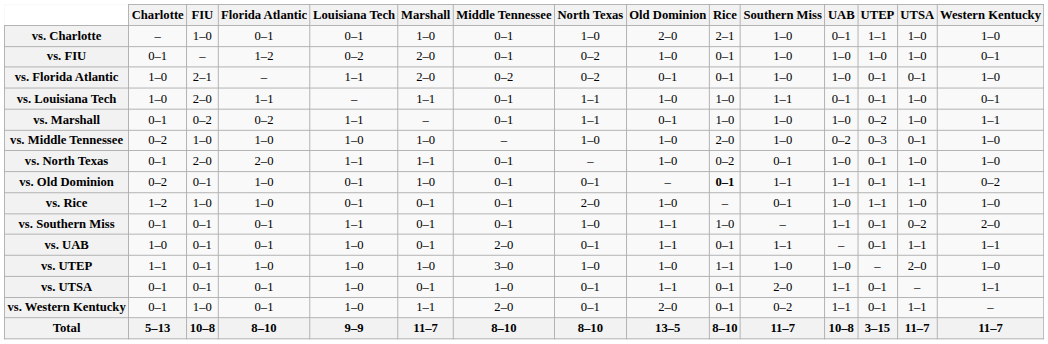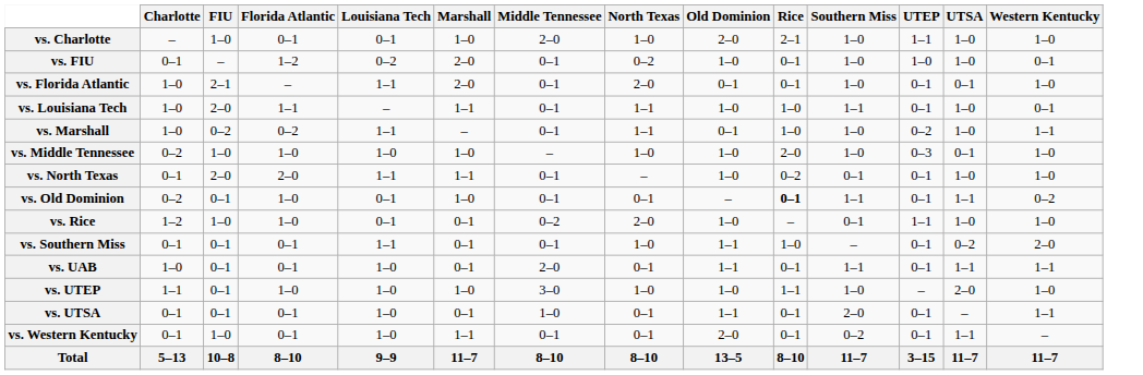 <table class="wikitable" style="white-space:nowrap;font-size:90%;">
 <tr>
 <th colspan=1 style="background:white; border-top-style:hidden; border-left-style:hidden;"   width=75> </th>
 <th style=>Charlotte</th>
 <th style=>FIU</th>
 <th style=>Florida Atlantic</th>
 <th style=>Louisiana Tech</th>
 <th style=>Marshall</th>
 <th style=>Middle Tennessee</th>
 <th style=>North Texas</th>
 <th style=>Old Dominion</th>
 <th style=>Rice</th>
 <th style=>Southern Miss</th>
-<th style=>UAB</th>
 <th style=>UTEP</th>
 <th style=>UTSA</th>
 <th style=>Western Kentucky</th>
 </tr>
 <tr style="text-align:center;">
 <th>vs. Charlotte</th>
 <td>–</td>
 <td>1–0</td>
 <td>0–1</td>
 <td>0–1</td>
 <td>1–0</td>
-<td>0–1</td>
+<td>2–0</td>
 <td>1–0</td>
 <td>2–0</td>
 <td>2–1</td>
 <td>1–0</td>
-<td>0–1</td>
 <td>1–1</td>
 <td>1–0</td>
 <td>1–0</td>
 </tr>
 <tr style="text-align:center;">
 <th>vs. FIU</th>
 <td>0–1</td>
 <td>–</td>
 <td>1–2</td>
 <td>0–2</td>
 <td>2–0</td>
 <td>0–1</td>
 <td>0–2</td>
 <td>1–0</td>
 <td>0–1</td>
 <td>1–0</td>
 <td>1–0</td>
 <td>1–0</td>
-<td>1–0</td>
 <td>0–1</td>
 </tr>
 <tr style="text-align:center;">
 <th>vs. Florida Atlantic</th>
 <td>1–0</td>
 <td>2–1</td>
 <td>–</td>
 <td>1–1</td>
 <td>2–0</td>
-<td>0–2</td>
-<td>0–2</td>
+<td>0–1</td>
+<td>2–0</td>
 <td>0–1</td>
 <td>0–1</td>
-<td>1–0</td>
 <td>1–0</td>
 <td>0–1</td>
 <td>0–1</td>
 <td>1–0</td>
 </tr>
 <tr style="text-align:center;">
 <th>vs. Louisiana Tech</th>
 <td>1–0</td>
 <td>2–0</td>
 <td>1–1</td>
 <td>–</td>
 <td>1–1</td>
 <td>0–1</td>
 <td>1–1</td>
 <td>1–0</td>
 <td>1–0</td>
 <td>1–1</td>
 <td>0–1</td>
-<td>0–1</td>
 <td>1–0</td>
 <td>0–1</td>
 </tr>
 <tr style="text-align:center;">
 <th>vs. Marshall</th>
-<td>0–1</td>
+<td>1–0</td>
 <td>0–2</td>
 <td>0–2</td>
 <td>1–1</td>
 <td>–</td>
 <td>0–1</td>
 <td>1–1</td>
 <td>0–1</td>
-<td>1–0</td>
 <td>1–0</td>
 <td>1–0</td>
 <td>0–2</td>
 <td>1–0</td>
 <td>1–1</td>
 </tr>
 <tr style="text-align:center;">
 <th>vs. Middle Tennessee</th>
 <td>0–2</td>
 <td>1–0</td>
 <td>1–0</td>
 <td>1–0</td>
 <td>1–0</td>
 <td>–</td>
 <td>1–0</td>
 <td>1–0</td>
 <td>2–0</td>
 <td>1–0</td>
-<td>0–2</td>
 <td>0–3</td>
 <td>0–1</td>
 <td>1–0</td>
 </tr>
 <tr style="text-align:center;">
 <th>vs. North Texas</th>
 <td>0–1</td>
 <td>2–0</td>
 <td>2–0</td>
 <td>1–1</td>
 <td>1–1</td>
 <td>0–1</td>
 <td>–</td>
 <td>1–0</td>
 <td>0–2</td>
 <td>0–1</td>
-<td>1–0</td>
 <td>0–1</td>
 <td>1–0</td>
 <td>1–0</td>
 </tr>
 <tr style="text-align:center;">
 <th>vs. Old Dominion</th>
 <td>0–2</td>
 <td>0–1</td>
 <td>1–0</td>
 <td>0–1</td>
 <td>1–0</td>
 <td>0–1</td>
 <td>0–1</td>
 <td>–</td>
 <td><strong>0–1</strong></td>
 <td>1–1</td>
-<td>1–1</td>
 <td>0–1</td>
 <td>1–1</td>
 <td>0–2</td>
 </tr>
 <tr style="text-align:center;">
 <th>vs. Rice</th>
 <td>1–2</td>
 <td>1–0</td>
 <td>1–0</td>
 <td>0–1</td>
 <td>0–1</td>
-<td>0–1</td>
+<td>0–2</td>
 <td>2–0</td>
 <td>1–0</td>
 <td>–</td>
 <td>0–1</td>
-<td>1–0</td>
 <td>1–1</td>
 <td>1–0</td>
 <td>1–0</td>
 </tr>
 <tr style="text-align:center;">
 <th>vs. Southern Miss</th>
 <td>0–1</td>
 <td>0–1</td>
 <td>0–1</td>
 <td>1–1</td>
 <td>0–1</td>
 <td>0–1</td>
 <td>1–0</td>
 <td>1–1</td>
 <td>1–0</td>
 <td>–</td>
-<td>1–1</td>
 <td>0–1</td>
 <td>0–2</td>
 <td>2–0</td>
 </tr>
 <tr style="text-align:center;">
 <th>vs. UAB</th>
 <td>1–0</td>
 <td>0–1</td>
 <td>0–1</td>
 <td>1–0</td>
 <td>0–1</td>
 <td>2–0</td>
 <td>0–1</td>
 <td>1–1</td>
 <td>0–1</td>
 <td>1–1</td>
-<td>–</td>
 <td>0–1</td>
 <td>1–1</td>
 <td>1–1</td>
 </tr>
 <tr style="text-align:center;">
 <th>vs. UTEP</th>
 <td>1–1</td>
 <td>0–1</td>
 <td>1–0</td>
 <td>1–0</td>
 <td>1–0</td>
 <td>3–0</td>
 <td>1–0</td>
 <td>1–0</td>
 <td>1–1</td>
-<td>1–0</td>
 <td>1–0</td>
 <td>–</td>
 <td>2–0</td>
 <td>1–0</td>
 </tr>
 <tr style="text-align:center;">
 <th>vs. UTSA</th>
 <td>0–1</td>
 <td>0–1</td>
 <td>0–1</td>
 <td>1–0</td>
 <td>0–1</td>
 <td>1–0</td>
 <td>0–1</td>
 <td>1–1</td>
 <td>0–1</td>
 <td>2–0</td>
-<td>1–1</td>
 <td>0–1</td>
 <td>–</td>
 <td>1–1</td>
 </tr>
 <tr style="text-align:center;">
 <th>vs. Western Kentucky</th>
 <td>0–1</td>
 <td>1–0</td>
 <td>0–1</td>
 <td>1–0</td>
 <td>1–1</td>
-<td>2–0</td>
+<td>0–1</td>
 <td>0–1</td>
 <td>2–0</td>
 <td>0–1</td>
 <td>0–2</td>
-<td>1–1</td>
 <td>0–1</td>
 <td>1–1</td>
 <td>–<br></td>
 </tr>
 <tr style="text-align:center;">
 <th>Total</th>
 <th>5–13</th>
 <th>10–8</th>
 <th>8–10</th>
 <th>9–9</th>
 <th>11–7</th>
 <th>8–10</th>
 <th>8–10</th>
 <th>13–5</th>
 <th>8–10</th>
 <th>11–7</th>
-<th>10–8</th>
 <th>3–15</th>
 <th>11–7</th>
 <th>11–7</th>
 </tr>
 </table>
